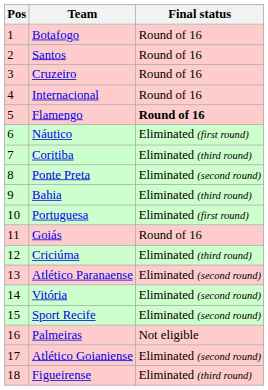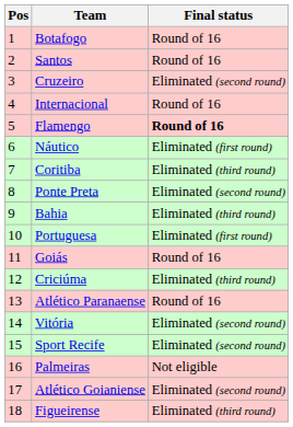 <table class="wikitable">
 <tr>
 <th>Pos</th>
 <th>Team</th>
 <th>Final status</th>
 </tr>
 <tr bgcolor=#ffcccc>
 <td>1</td>
 <td><a href='#'>Botafogo</a></td>
 <td>Round of 16</td>
 </tr>
 <tr bgcolor=#ffcccc>
 <td>2</td>
 <td><a href='#'>Santos</a></td>
 <td>Round of 16</td>
 </tr>
 <tr bgcolor=#ffcccc>
 <td>3</td>
 <td><a href='#'>Cruzeiro</a></td>
-<td>Round of 16</td>
+<td>Eliminated <small><em>(second round)</em></small></td>
 </tr>
 <tr bgcolor=#ffcccc>
 <td>4</td>
 <td><a href='#'>Internacional</a></td>
 <td>Round of 16</td>
 </tr>
 <tr bgcolor=#ffcccc>
 <td>5</td>
 <td><a href='#'>Flamengo</a></td>
 <td><strong>Round of 16</strong></td>
 </tr>
 <tr bgcolor=#CCFFCC>
 <td>6</td>
 <td><a href='#'>Náutico</a></td>
 <td>Eliminated <small><em>(first round)</em></small></td>
 </tr>
 <tr bgcolor=#CCFFCC>
 <td>7</td>
 <td><a href='#'>Coritiba</a></td>
 <td>Eliminated <small><em>(third round)</em></small></td>
 </tr>
 <tr bgcolor=#CCFFCC>
 <td>8</td>
 <td><a href='#'>Ponte Preta</a></td>
 <td>Eliminated <small><em>(second round)</em></small></td>
 </tr>
 <tr bgcolor=#CCFFCC>
 <td>9</td>
 <td><a href='#'>Bahia</a></td>
 <td>Eliminated <small><em>(third round)</em></small></td>
 </tr>
 <tr bgcolor=#CCFFCC>
 <td>10</td>
 <td><a href='#'>Portuguesa</a></td>
 <td>Eliminated <small><em>(first round)</em></small></td>
 </tr>
 <tr bgcolor=#ffcccc>
 <td>11</td>
 <td><a href='#'>Goiás</a></td>
 <td>Round of 16</td>
 </tr>
 <tr bgcolor=#CCFFCC>
 <td>12</td>
 <td><a href='#'>Criciúma</a></td>
 <td>Eliminated <small><em>(third round)</em></small></td>
 </tr>
 <tr bgcolor=#ffcccc>
 <td>13</td>
 <td><a href='#'>Atlético Paranaense</a></td>
-<td>Eliminated <small><em>(second round)</em></small></td>
+<td>Round of 16</td>
 </tr>
 <tr bgcolor=#CCFFCC>
 <td>14</td>
 <td><a href='#'>Vitória</a></td>
 <td>Eliminated <small><em>(second round)</em></small></td>
 </tr>
 <tr bgcolor=#CCFFCC>
 <td>15</td>
 <td><a href='#'>Sport Recife</a></td>
 <td>Eliminated <small><em>(second round)</em></small></td>
 </tr>
 <tr bgcolor=#ffcccc>
 <td>16</td>
 <td><a href='#'>Palmeiras</a></td>
 <td>Not eligible</td>
 </tr>
 <tr bgcolor=#ffcccc>
 <td>17</td>
 <td><a href='#'>Atlético Goianiense</a></td>
 <td>Eliminated <small><em>(second round)</em></small></td>
 </tr>
 <tr bgcolor=#ffcccc>
 <td>18</td>
 <td><a href='#'>Figueirense</a></td>
 <td>Eliminated <small><em>(third round)</em></small></td>
 </tr>
 </table>
